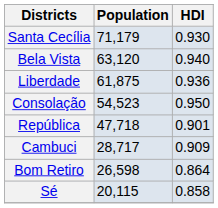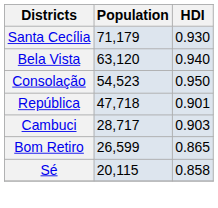 <table class="wikitable" border="1" style="background:#dde5ee;">
 <tr>
 <th>Districts</th>
 <th>Population</th>
 <th>HDI</th>
 </tr>
 <tr>
 <th scope="row" style="font-weight: normal; text-align: center;"><a href='#'>Santa Cecília</a></th>
 <td>71,179</td>
 <td>0.930</td>
 </tr>
 <tr>
 <th style="font-weight: normal; text-align: center;"><a href='#'>Bela Vista</a></th>
 <td>63,120</td>
 <td>0.940</td>
 </tr>
 <tr>
-<th scope="row" style="font-weight: normal; text-align: center;"><a href='#'>Liberdade</a></th>
-<td>61,875</td>
-<td>0.936</td>
-</tr>
-<tr>
 <th scope="row" style="font-weight: normal; text-align: center;"><a href='#'>Consolação</a></th>
 <td>54,523</td>
 <td>0.950</td>
 </tr>
 <tr>
 <th scope="row" style="font-weight: normal; text-align: center;"><a href='#'>República</a></th>
 <td>47,718</td>
 <td>0.901</td>
 </tr>
 <tr>
 <th scope="row" style="font-weight: normal; text-align: center;"><a href='#'>Cambuci</a></th>
 <td>28,717</td>
-<td>0.909</td>
+<td>0.903</td>
 </tr>
 <tr>
 <th scope="row" style="font-weight: normal; text-align: center;"><a href='#'>Bom Retiro</a></th>
-<td>26,598</td>
-<td>0.864</td>
+<td>26,599</td>
+<td>0.865</td>
 </tr>
 <tr>
 <th scope="row" style="font-weight: normal; text-align: center;"><a href='#'>Sé</a></th>
 <td>20,115</td>
 <td>0.858</td>
 </tr>
 <tr>
 </tr>
 </table>
